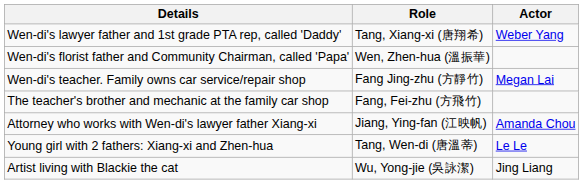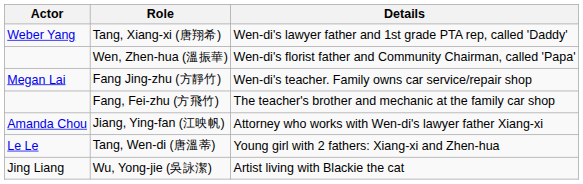 <table class="wikitable">
 <tr>
+<th>Actor</th>
+<th>Role</th>
 <th>Details</th>
-<th>Role</th>
-<th>Actor</th>
 </tr>
 <tr>
+<td><a href='#'>Weber Yang</a></td>
+<td>Tang, Xiang-xi (唐翔希)</td>
 <td>Wen-di's lawyer father and 1st grade PTA rep, called 'Daddy'</td>
-<td>Tang, Xiang-xi (唐翔希)</td>
-<td><a href='#'>Weber Yang</a></td>
 </tr>
 <tr>
+<td></td>
+<td>Wen, Zhen-hua (溫振華)</td>
 <td>Wen-di's florist father and Community Chairman, called 'Papa'</td>
-<td>Wen, Zhen-hua (溫振華)</td>
-<td></td>
 </tr>
 <tr>
+<td><a href='#'>Megan Lai</a></td>
+<td>Fang Jing-zhu (方靜竹)</td>
 <td>Wen-di's teacher.  Family owns car service/repair shop</td>
-<td>Fang Jing-zhu (方靜竹)</td>
-<td><a href='#'>Megan Lai</a></td>
 </tr>
 <tr>
+<td></td>
+<td>Fang, Fei-zhu (方飛竹)</td>
 <td>The teacher's brother and mechanic at the family car shop</td>
-<td>Fang, Fei-zhu (方飛竹)</td>
-<td></td>
 </tr>
 <tr>
+<td><a href='#'>Amanda Chou</a></td>
+<td>Jiang, Ying-fan (江映帆)</td>
 <td>Attorney who works with Wen-di's lawyer father Xiang-xi</td>
-<td>Jiang, Ying-fan (江映帆)</td>
-<td><a href='#'>Amanda Chou</a></td>
 </tr>
 <tr>
+<td><a href='#'>Le Le</a></td>
+<td>Tang, Wen-di (唐溫蒂)</td>
 <td>Young girl with 2 fathers: Xiang-xi and Zhen-hua</td>
-<td>Tang, Wen-di (唐溫蒂)</td>
-<td><a href='#'>Le Le</a></td>
 </tr>
 <tr>
+<td>Jing Liang</td>
+<td>Wu, Yong-jie (吳詠潔)</td>
 <td>Artist living with Blackie the cat</td>
-<td>Wu, Yong-jie (吳詠潔)</td>
-<td>Jing Liang</td>
 </tr>
 </table>
